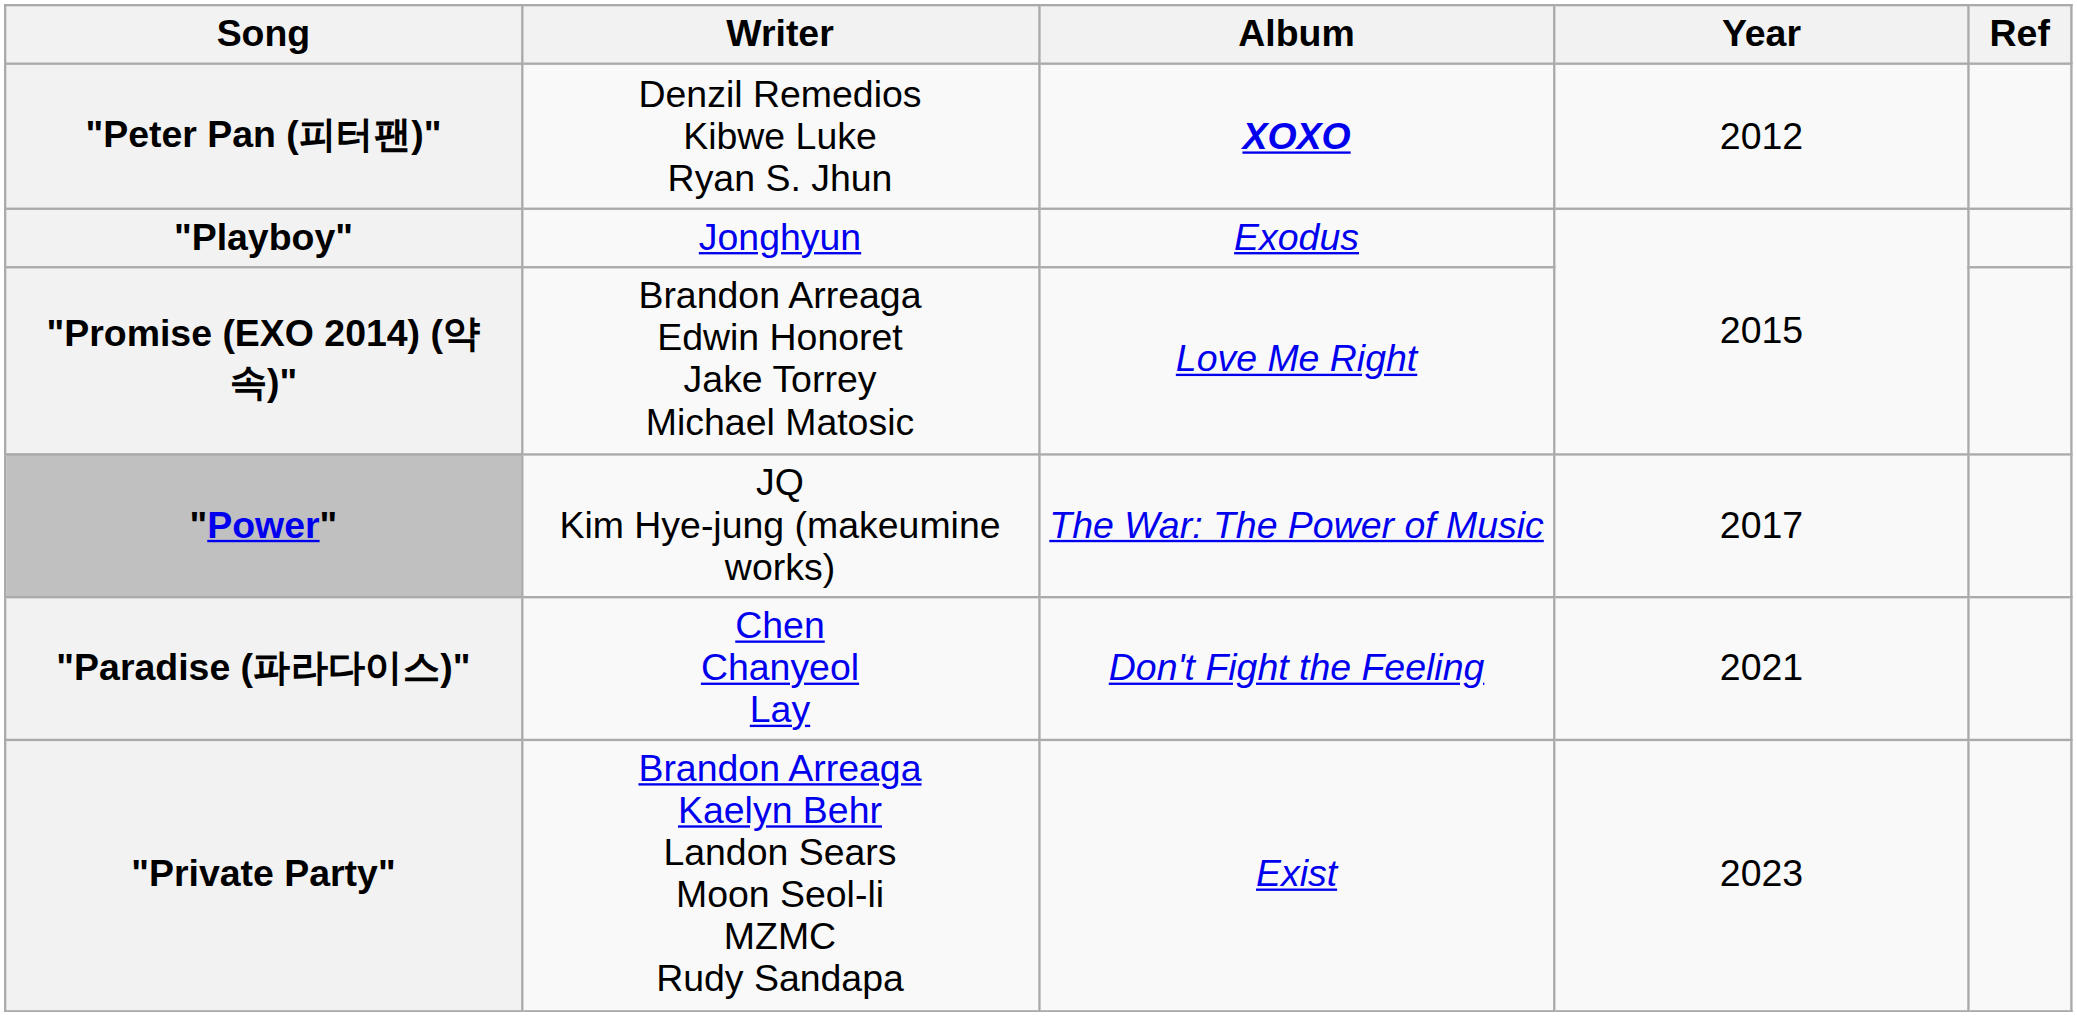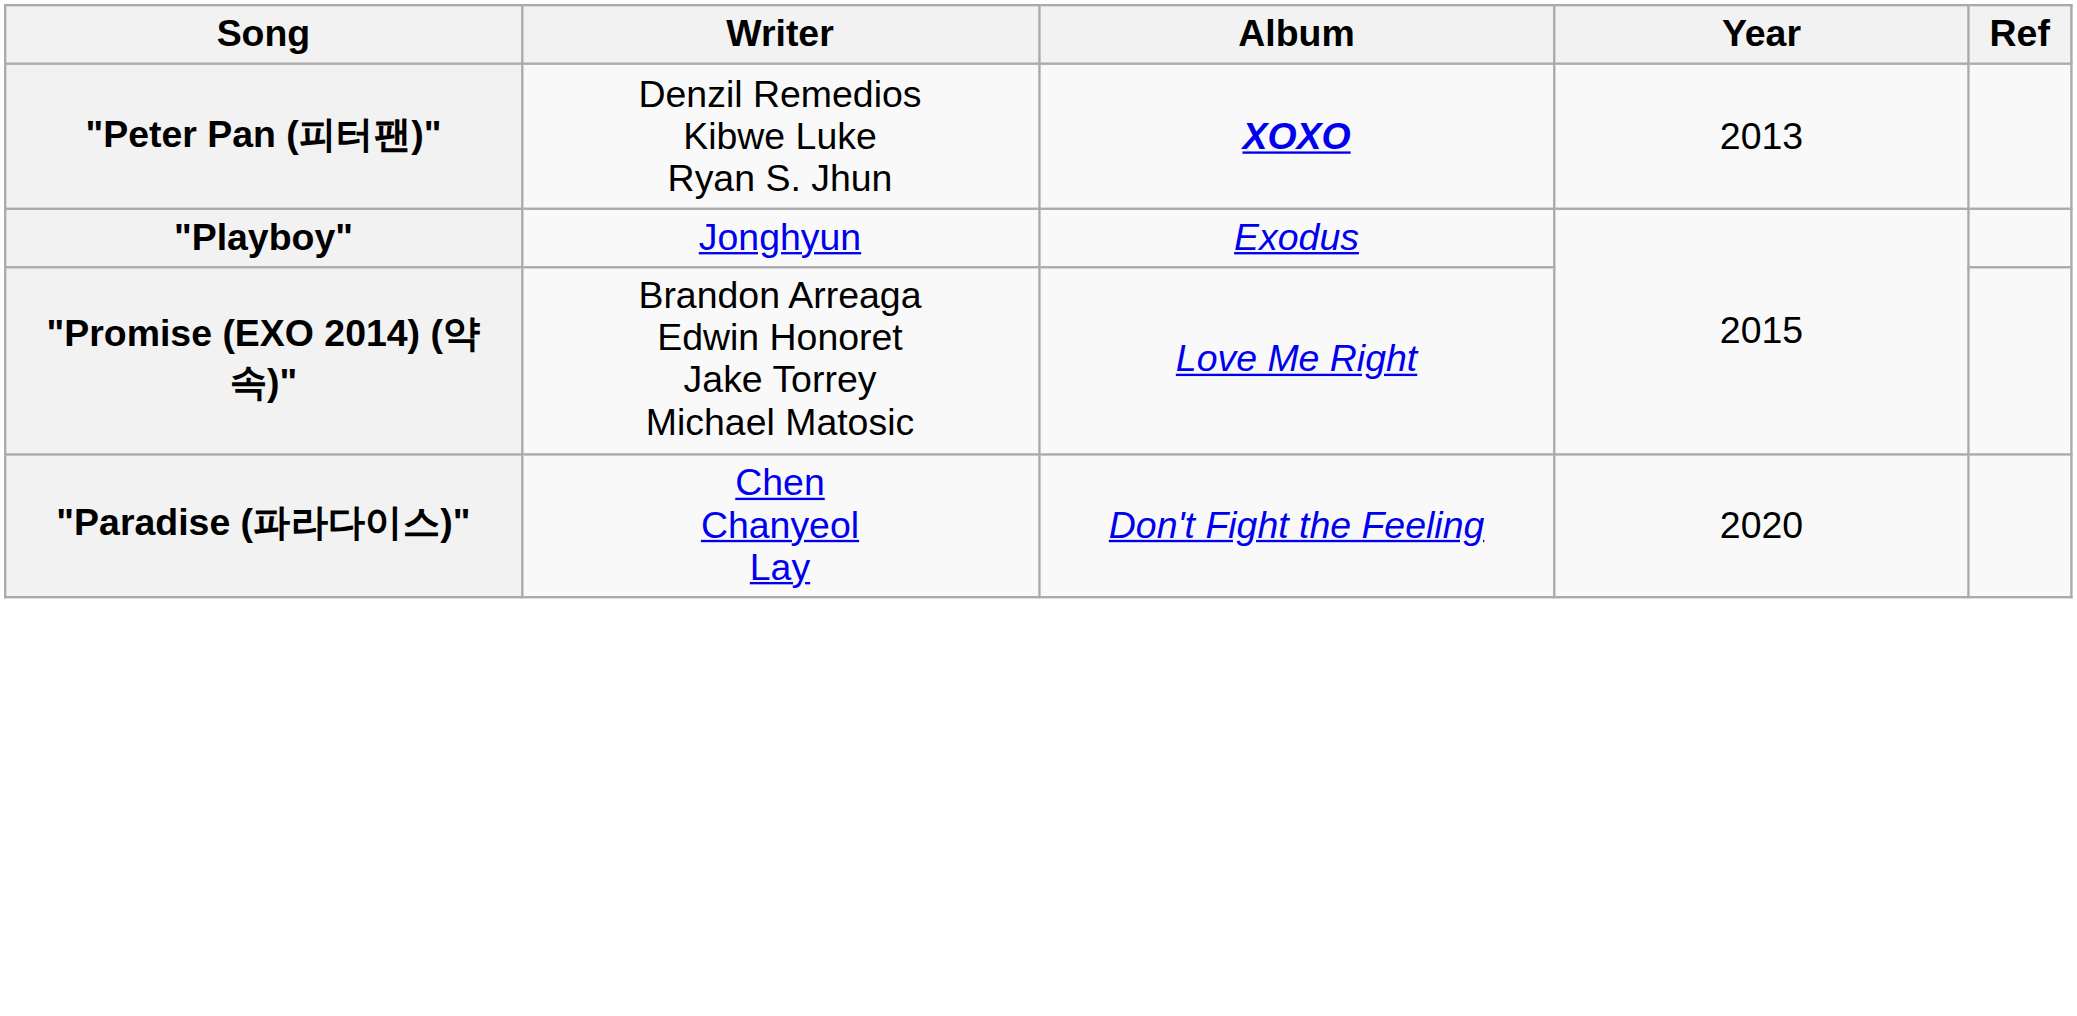 <table class="wikitable" style="text-align:center; width:100%">
 <tr>
 <th style="width:25%">Song</th>
 <th style="width:25%">Writer</th>
 <th style="width:25%">Album</th>
 <th style="width:20%">Year</th>
 <th style="width:5%">Ref</th>
 </tr>
 <tr>
 <th scope="row">"Peter Pan (피터팬)"</th>
 <td>Denzil Remedios<br>Kibwe Luke<br>Ryan S. Jhun</td>
 <td><strong><em><a href='#'>XOXO</a></em></strong></td>
-<td>2012</td>
+<td>2013</td>
 <td></td>
 </tr>
 <tr>
 <th scope="row">"Playboy"</th>
 <td><a href='#'>Jonghyun</a></td>
 <td><em><a href='#'>Exodus</a></em></td>
 <td rowspan="2">2015</td>
 <td></td>
 </tr>
 <tr>
 <th scope="row">"Promise (EXO 2014) (약속)"</th>
 <td>Brandon Arreaga<br>Edwin Honoret<br>Jake Torrey<br>Michael Matosic</td>
 <td><em><a href='#'>Love Me Right</a></em></td>
 <td></td>
 </tr>
 <tr>
-<th scope="row" style="background-color:#C0C0C0">"<a href='#'>Power</a>" </th>
-<td>JQ<br>Kim Hye-jung (makeumine works)</td>
-<td><em><a href='#'>The War: The Power of Music</a></em></td>
-<td>2017</td>
-<td></td>
-</tr>
-<tr>
 <th scope="row">"Paradise (파라다이스)"</th>
 <td><a href='#'>Chen</a><br><a href='#'>Chanyeol</a><br><a href='#'>Lay</a></td>
 <td><em><a href='#'>Don't Fight the Feeling</a></em></td>
-<td>2021</td>
-<td></td>
-</tr>
-<tr>
-<th scope="row">"Private Party"</th>
-<td><a href='#'>Brandon Arreaga</a><br><a href='#'>Kaelyn Behr</a><br>Landon Sears<br>Moon Seol-li<br>MZMC<br>Rudy Sandapa</td>
-<td><em><a href='#'>Exist</a></em></td>
-<td>2023</td>
+<td>2020</td>
 <td></td>
 </tr>
 </table>
